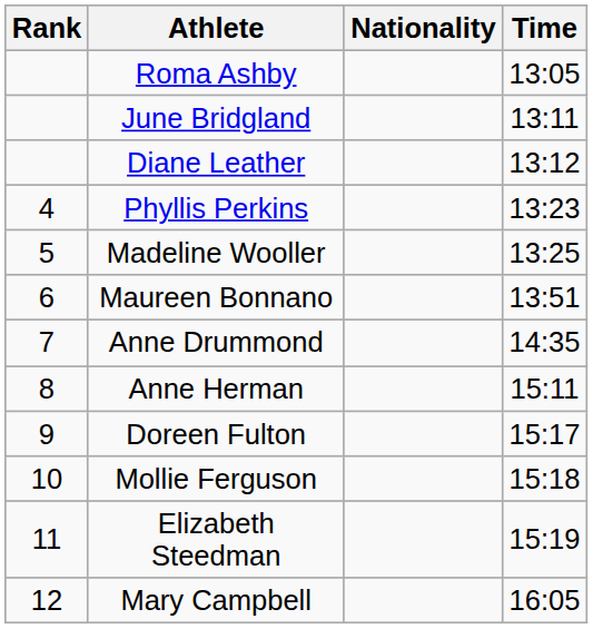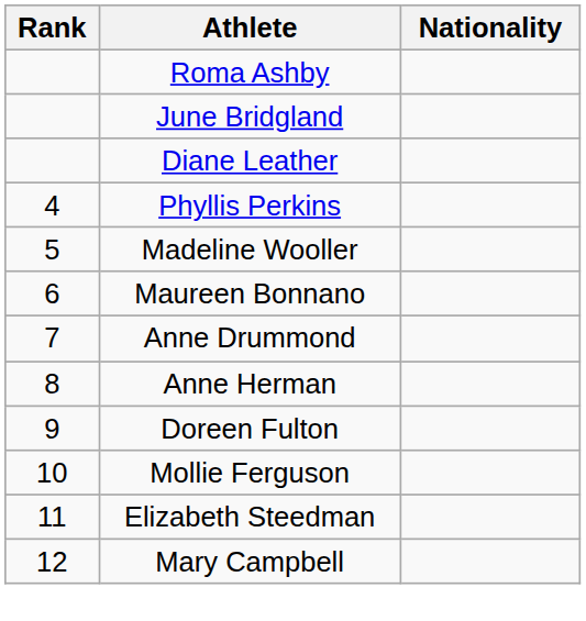 <table class="wikitable sortable" style=" text-align:center; font-size:95%;" width="50%">
 <tr>
 <th>Rank</th>
 <th>Athlete</th>
 <th>Nationality</th>
-<th>Time</th>
 </tr>
 <tr>
 <td align=center></td>
 <td><a href='#'>Roma Ashby</a></td>
 <td></td>
-<td>13:05</td>
 </tr>
 <tr>
 <td align=center></td>
 <td><a href='#'>June Bridgland</a></td>
 <td></td>
-<td>13:11</td>
 </tr>
 <tr>
 <td align=center></td>
 <td><a href='#'>Diane Leather</a></td>
 <td></td>
-<td>13:12</td>
 </tr>
 <tr>
 <td align=center>4</td>
 <td><a href='#'>Phyllis Perkins</a></td>
 <td></td>
-<td>13:23</td>
 </tr>
 <tr>
 <td align=center>5</td>
 <td>Madeline Wooller</td>
 <td></td>
-<td>13:25</td>
 </tr>
 <tr>
 <td align=center>6</td>
 <td>Maureen Bonnano</td>
 <td></td>
-<td>13:51</td>
 </tr>
 <tr>
 <td align=center>7</td>
 <td>Anne Drummond</td>
 <td></td>
-<td>14:35</td>
 </tr>
 <tr>
 <td align=center>8</td>
 <td>Anne Herman</td>
 <td></td>
-<td>15:11</td>
 </tr>
 <tr>
 <td align=center>9</td>
 <td>Doreen Fulton</td>
 <td></td>
-<td>15:17</td>
 </tr>
 <tr>
 <td align=center>10</td>
 <td>Mollie Ferguson</td>
 <td></td>
-<td>15:18</td>
 </tr>
 <tr>
 <td align=center>11</td>
 <td>Elizabeth Steedman</td>
 <td></td>
-<td>15:19</td>
 </tr>
 <tr>
 <td align=center>12</td>
 <td>Mary Campbell</td>
 <td></td>
-<td>16:05</td>
 </tr>
 </table>
